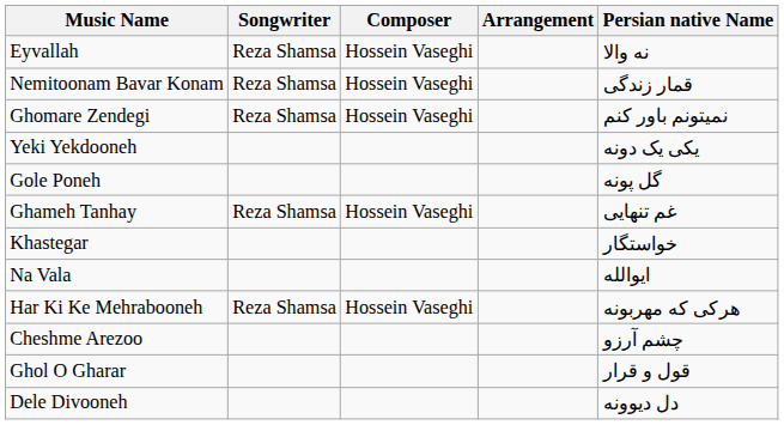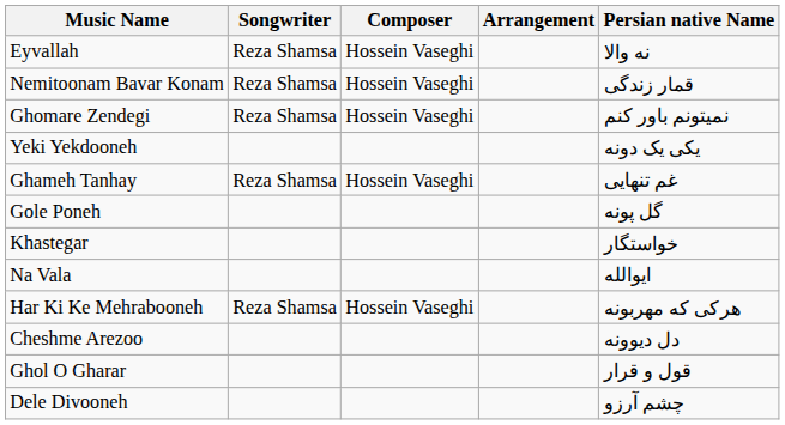 <table class="wikitable">
 <tr>
 <th>Music Name</th>
 <th>Songwriter</th>
 <th>Composer</th>
 <th>Arrangement</th>
 <th>Persian native Name</th>
 </tr>
 <tr>
 <td>Eyvallah</td>
 <td>Reza Shamsa</td>
 <td>Hossein Vaseghi</td>
 <td></td>
 <td>نه والا</td>
 </tr>
 <tr>
 <td>Nemitoonam Bavar Konam</td>
 <td>Reza Shamsa</td>
 <td>Hossein Vaseghi</td>
 <td></td>
 <td>قمار زندگی</td>
 </tr>
 <tr>
 <td>Ghomare Zendegi</td>
 <td>Reza Shamsa</td>
 <td>Hossein Vaseghi</td>
 <td></td>
 <td>نمیتونم باور کنم</td>
 </tr>
 <tr>
 <td>Yeki Yekdooneh</td>
 <td></td>
 <td></td>
 <td></td>
 <td>یکی یک دونه</td>
 </tr>
 <tr>
+<td>Ghameh Tanhay</td>
+<td>Reza Shamsa</td>
+<td>Hossein Vaseghi</td>
+<td></td>
+<td>غم تنهایی</td>
+</tr>
+<tr>
 <td>Gole Poneh</td>
 <td></td>
 <td></td>
 <td></td>
 <td>گل پونه</td>
-</tr>
-<tr>
-<td>Ghameh Tanhay</td>
-<td>Reza Shamsa</td>
-<td>Hossein Vaseghi</td>
-<td></td>
-<td>غم تنهایی</td>
 </tr>
 <tr>
 <td>Khastegar</td>
 <td></td>
 <td></td>
 <td></td>
 <td>خواستگار</td>
 </tr>
 <tr>
 <td>Na Vala</td>
 <td></td>
 <td></td>
 <td></td>
 <td>ایوالله</td>
 </tr>
 <tr>
 <td>Har Ki Ke Mehrabooneh</td>
 <td>Reza Shamsa</td>
 <td>Hossein Vaseghi</td>
 <td></td>
 <td>هرکی که مهربونه</td>
 </tr>
 <tr>
 <td>Cheshme Arezoo</td>
 <td></td>
 <td></td>
 <td></td>
-<td>چشم آرزو</td>
+<td>دل دیوونه</td>
 </tr>
 <tr>
 <td>Ghol O Gharar</td>
 <td></td>
 <td></td>
 <td></td>
 <td>قول و قرار</td>
 </tr>
 <tr>
 <td>Dele Divooneh</td>
 <td></td>
 <td></td>
 <td></td>
-<td>دل دیوونه</td>
+<td>چشم آرزو</td>
 </tr>
 </table>
